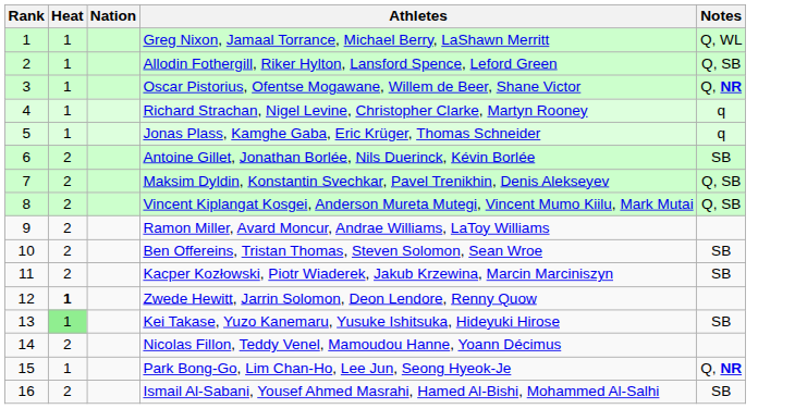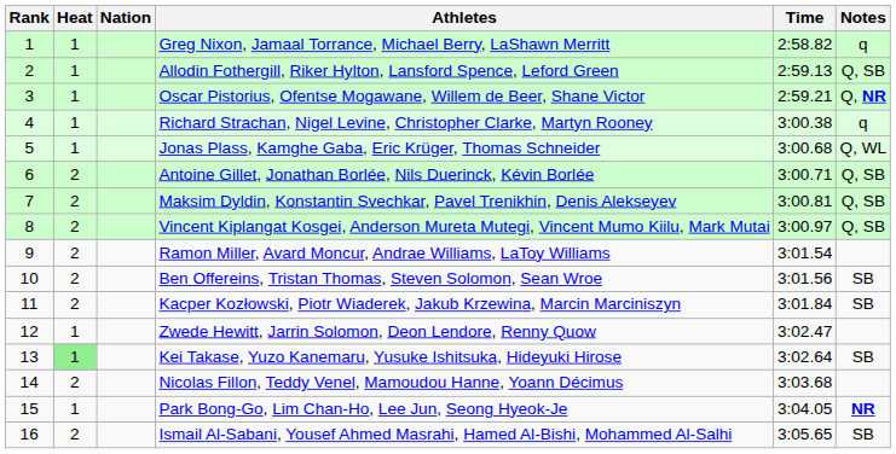 <table class="wikitable sortable" style="text-align:center">
 <tr>
 <th>Rank</th>
 <th>Heat</th>
 <th>Nation</th>
 <th>Athletes</th>
+<th>Time</th>
 <th>Notes</th>
 </tr>
 <tr bgcolor=ccffcc>
 <td>1</td>
 <td>1</td>
 <td align=left></td>
 <td align=left><a href='#'>Greg Nixon</a>, <a href='#'>Jamaal Torrance</a>, <a href='#'>Michael Berry</a>, <a href='#'>LaShawn Merritt</a></td>
-<td>Q, WL</td>
+<td>2:58.82</td>
+<td>q</td>
 </tr>
 <tr bgcolor=ccffcc>
 <td>2</td>
 <td>1</td>
 <td align=left></td>
 <td align=left><a href='#'>Allodin Fothergill</a>, <a href='#'>Riker Hylton</a>, <a href='#'>Lansford Spence</a>, <a href='#'>Leford Green</a></td>
+<td>2:59.13</td>
 <td>Q, SB</td>
 </tr>
 <tr bgcolor=ccffcc>
 <td>3</td>
 <td>1</td>
 <td align=left></td>
 <td align=left><a href='#'>Oscar Pistorius</a>, <a href='#'>Ofentse Mogawane</a>, <a href='#'>Willem de Beer</a>, <a href='#'>Shane Victor</a></td>
+<td>2:59.21</td>
 <td>Q, <strong><a href='#'>NR</a></strong></td>
 </tr>
 <tr bgcolor=ddffdd>
 <td>4</td>
 <td>1</td>
 <td align=left></td>
 <td align=left><a href='#'>Richard Strachan</a>, <a href='#'>Nigel Levine</a>, <a href='#'>Christopher Clarke</a>, <a href='#'>Martyn Rooney</a></td>
+<td>3:00.38</td>
 <td>q</td>
 </tr>
 <tr bgcolor=ddffdd>
 <td>5</td>
 <td>1</td>
 <td align=left></td>
 <td align=left><a href='#'>Jonas Plass</a>, <a href='#'>Kamghe Gaba</a>, <a href='#'>Eric Krüger</a>, <a href='#'>Thomas Schneider</a></td>
-<td>q</td>
+<td>3:00.68</td>
+<td>Q, WL</td>
 </tr>
 <tr bgcolor=ccffcc>
 <td>6</td>
 <td>2</td>
 <td align=left></td>
 <td align=left><a href='#'>Antoine Gillet</a>, <a href='#'>Jonathan Borlée</a>, <a href='#'>Nils Duerinck</a>, <a href='#'>Kévin Borlée</a></td>
-<td>SB</td>
+<td>3:00.71</td>
+<td>Q, SB</td>
 </tr>
 <tr bgcolor=ccffcc>
 <td>7</td>
 <td>2</td>
 <td align=left></td>
 <td align=left><a href='#'>Maksim Dyldin</a>, <a href='#'>Konstantin Svechkar</a>, <a href='#'>Pavel Trenikhin</a>, <a href='#'>Denis Alekseyev</a></td>
+<td>3:00.81</td>
 <td>Q, SB</td>
 </tr>
 <tr bgcolor=ccffcc>
 <td>8</td>
 <td>2</td>
 <td align=left></td>
 <td align=left><a href='#'>Vincent Kiplangat Kosgei</a>, <a href='#'>Anderson Mureta Mutegi</a>, <a href='#'>Vincent Mumo Kiilu</a>, <a href='#'>Mark Mutai</a></td>
+<td>3:00.97</td>
 <td>Q, SB</td>
 </tr>
 <tr>
 <td>9</td>
 <td>2</td>
 <td align=left></td>
 <td align=left><a href='#'>Ramon Miller</a>, <a href='#'>Avard Moncur</a>, <a href='#'>Andrae Williams</a>, <a href='#'>LaToy Williams</a></td>
+<td>3:01.54</td>
 <td></td>
 </tr>
 <tr>
 <td>10</td>
 <td>2</td>
 <td align=left></td>
 <td align=left><a href='#'>Ben Offereins</a>, <a href='#'>Tristan Thomas</a>, <a href='#'>Steven Solomon</a>, <a href='#'>Sean Wroe</a></td>
+<td>3:01.56</td>
 <td>SB</td>
 </tr>
 <tr>
 <td>11</td>
 <td>2</td>
 <td align=left></td>
 <td align=left><a href='#'>Kacper Kozłowski</a>, <a href='#'>Piotr Wiaderek</a>, <a href='#'>Jakub Krzewina</a>, <a href='#'>Marcin Marciniszyn</a></td>
+<td>3:01.84</td>
 <td>SB</td>
 </tr>
 <tr>
 <td>12</td>
-<td><strong>1</strong></td>
+<td>1</td>
 <td align=left></td>
 <td align=left><a href='#'>Zwede Hewitt</a>, <a href='#'>Jarrin Solomon</a>, <a href='#'>Deon Lendore</a>, <a href='#'>Renny Quow</a></td>
+<td>3:02.47</td>
 <td></td>
 </tr>
 <tr>
 <td>13</td>
 <td style="background: lightgreen;">1</td>
 <td align=left></td>
 <td align=left><a href='#'>Kei Takase</a>, <a href='#'>Yuzo Kanemaru</a>, <a href='#'>Yusuke Ishitsuka</a>, <a href='#'>Hideyuki Hirose</a></td>
+<td>3:02.64</td>
 <td>SB</td>
 </tr>
 <tr>
 <td>14</td>
 <td>2</td>
 <td align=left></td>
 <td align=left><a href='#'>Nicolas Fillon</a>, <a href='#'>Teddy Venel</a>, <a href='#'>Mamoudou Hanne</a>, <a href='#'>Yoann Décimus</a></td>
+<td>3:03.68</td>
 <td></td>
 </tr>
 <tr>
 <td>15</td>
 <td>1</td>
 <td align=left></td>
 <td align=left><a href='#'>Park Bong-Go</a>, <a href='#'>Lim Chan-Ho</a>, <a href='#'>Lee Jun</a>, <a href='#'>Seong Hyeok-Je</a></td>
-<td>Q, <strong><a href='#'>NR</a></strong></td>
+<td>3:04.05</td>
+<td><strong><a href='#'>NR</a></strong></td>
 </tr>
 <tr>
 <td>16</td>
 <td>2</td>
 <td align=left></td>
 <td align=left><a href='#'>Ismail Al-Sabani</a>, <a href='#'>Yousef Ahmed Masrahi</a>, <a href='#'>Hamed Al-Bishi</a>, <a href='#'>Mohammed Al-Salhi</a></td>
+<td>3:05.65</td>
 <td>SB</td>
 </tr>
 </table>
